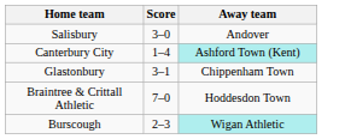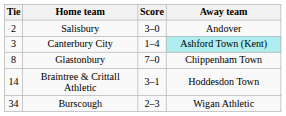 <table class="wikitable" style="text-align:center;">
 <tr>
+<th width=20>Tie</th>
 <th width=175>Home team</th>
 <th width=20>Score</th>
 <th width=175>Away team</th>
 </tr>
 <tr>
+<td>2</td>
 <td>Salisbury</td>
 <td>3–0</td>
 <td>Andover</td>
 </tr>
 <tr>
+<td>3</td>
 <td>Canterbury City</td>
 <td>1–4</td>
 <td style="background: paleturquoise;">Ashford Town (Kent)</td>
 </tr>
 <tr>
+<td>8</td>
 <td>Glastonbury</td>
-<td>3–1</td>
+<td>7–0</td>
 <td>Chippenham Town</td>
 </tr>
 <tr>
+<td>14</td>
 <td>Braintree & Crittall Athletic</td>
-<td>7–0</td>
+<td>3–1</td>
 <td>Hoddesdon Town</td>
 </tr>
 <tr>
+<td>34</td>
 <td>Burscough</td>
 <td>2–3</td>
-<td style="background: paleturquoise;">Wigan Athletic</td>
+<td>Wigan Athletic</td>
 </tr>
 </table>
